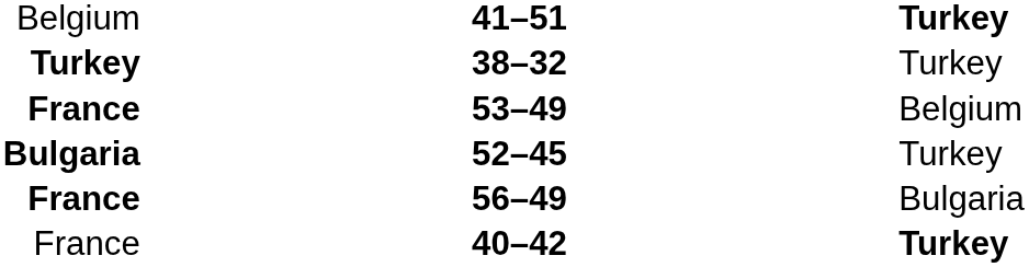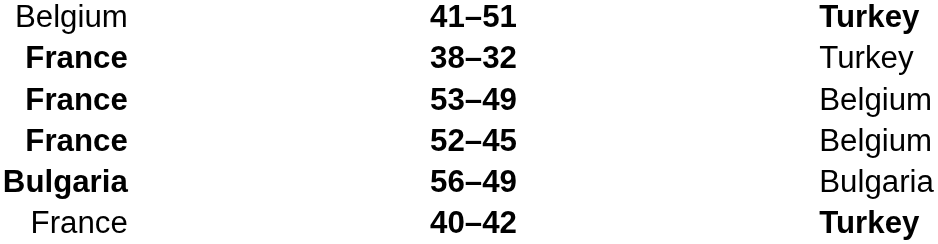 <table width=75% cellspacing=1>
 <tr>
 <th width=25%></th>
 <th width=25%></th>
 <th width=25%></th>
 </tr>
 <tr style=font-size:90%>
 <td align=right>Belgium</td>
 <td align=center><strong>41–51</strong></td>
 <td><strong>Turkey</strong></td>
 </tr>
 <tr style=font-size:90%>
-<td align=right><strong>Turkey</strong></td>
+<td align=right><strong>France</strong></td>
 <td align=center><strong>38–32</strong></td>
 <td>Turkey</td>
 </tr>
 <tr style=font-size:90%>
 <td align=right><strong>France</strong></td>
 <td align=center><strong>53–49</strong></td>
 <td>Belgium</td>
 </tr>
 <tr style=font-size:90%>
-<td align=right><strong>Bulgaria</strong></td>
+<td align=right><strong>France</strong></td>
 <td align=center><strong>52–45</strong></td>
-<td>Turkey</td>
+<td>Belgium</td>
 </tr>
 <tr style=font-size:90%>
-<td align=right><strong>France</strong></td>
+<td align=right><strong>Bulgaria</strong></td>
 <td align=center><strong>56–49</strong></td>
 <td>Bulgaria</td>
 </tr>
 <tr style=font-size:90%>
 <td align=right>France</td>
 <td align=center><strong>40–42</strong></td>
 <td><strong>Turkey</strong></td>
 </tr>
 </table>
